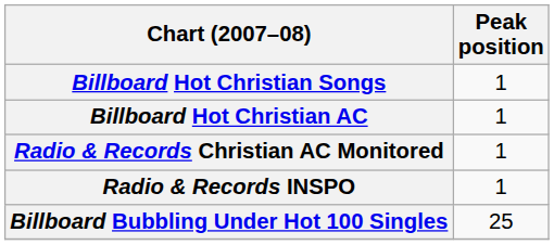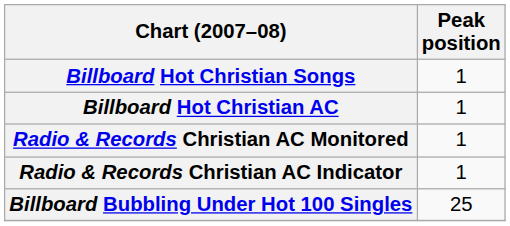 <table class="wikitable plainrowheaders" style="text-align:center;">
 <tr>
 <th scope="col">Chart (2007–08)</th>
 <th scope="col">Peak<br>position</th>
 </tr>
 <tr>
 <th scope="row"><em><a href='#'>Billboard</a></em> <a href='#'>Hot Christian Songs</a></th>
 <td align="center">1</td>
 </tr>
 <tr>
 <th scope="row"><em>Billboard</em> <a href='#'>Hot Christian AC</a></th>
 <td align="center">1</td>
 </tr>
 <tr>
 <th scope="row"><em><a href='#'>Radio & Records</a></em> Christian AC Monitored</th>
 <td align="center">1</td>
 </tr>
 <tr>
-<th scope="row"><em>Radio & Records</em> INSPO</th>
+<th scope="row"><em>Radio & Records</em> Christian AC Indicator</th>
 <td align="center">1</td>
 </tr>
 <tr>
 <th scope="row"><em>Billboard</em> <a href='#'>Bubbling Under Hot 100 Singles</a></th>
 <td align="center">25</td>
 </tr>
 <tr>
 </tr>
 </table>
